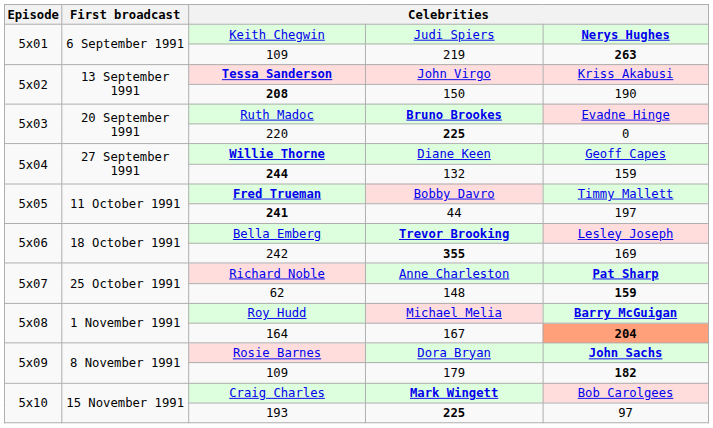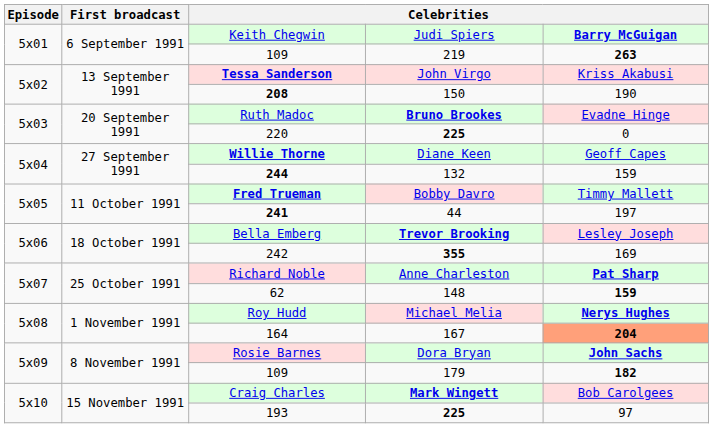 <table class="wikitable" width="750px" style="text-align:center;">
 <tr>
 <th width="8%">Episode</th>
 <th width="18%">First broadcast</th>
 <th colspan="3">Celebrities</th>
 </tr>
 <tr>
 <td rowspan="2">5x01</td>
 <td rowspan="2">6 September 1991</td>
 <td bgcolor="ddffdd"><a href='#'>Keith Chegwin</a></td>
 <td bgcolor="ddffdd"><a href='#'>Judi Spiers</a></td>
-<td bgcolor="ddffdd"><strong><a href='#'>Nerys Hughes</a></strong></td>
+<td bgcolor="ddffdd"><strong><a href='#'>Barry McGuigan</a></strong></td>
 </tr>
 <tr>
 <td>109</td>
 <td>219</td>
 <td><strong>263</strong></td>
 </tr>
 <tr>
 <td rowspan="2">5x02</td>
 <td rowspan="2">13 September 1991</td>
 <td bgcolor="ffdddd"><strong><a href='#'>Tessa Sanderson</a></strong></td>
 <td bgcolor="ffdddd"><a href='#'>John Virgo</a></td>
 <td bgcolor="ffdddd"><a href='#'>Kriss Akabusi</a></td>
 </tr>
 <tr>
 <td><strong>208</strong></td>
 <td>150</td>
 <td>190</td>
 </tr>
 <tr>
 <td rowspan="2">5x03</td>
 <td rowspan="2">20 September 1991</td>
 <td bgcolor="ddffdd"><a href='#'>Ruth Madoc</a></td>
 <td bgcolor="ddffdd"><strong><a href='#'>Bruno Brookes</a></strong></td>
 <td bgcolor="ffdddd"><a href='#'>Evadne Hinge</a></td>
 </tr>
 <tr>
 <td>220</td>
 <td><strong>225</strong></td>
 <td>0</td>
 </tr>
 <tr>
 <td rowspan="2">5x04</td>
 <td rowspan="2">27 September 1991</td>
 <td bgcolor="ddffdd"><strong><a href='#'>Willie Thorne</a></strong></td>
 <td bgcolor="ddffdd"><a href='#'>Diane Keen</a></td>
 <td bgcolor="ddffdd"><a href='#'>Geoff Capes</a></td>
 </tr>
 <tr>
 <td><strong>244</strong></td>
 <td>132</td>
 <td>159</td>
 </tr>
 <tr>
 <td rowspan="2">5x05</td>
 <td rowspan="2">11 October 1991</td>
 <td bgcolor="ddffdd"><strong><a href='#'>Fred Trueman</a></strong></td>
 <td bgcolor="ffdddd"><a href='#'>Bobby Davro</a></td>
 <td bgcolor="ddffdd"><a href='#'>Timmy Mallett</a></td>
 </tr>
 <tr>
 <td><strong>241</strong></td>
 <td>44</td>
 <td>197</td>
 </tr>
 <tr>
 <td rowspan="2">5x06</td>
 <td rowspan="2">18 October 1991</td>
 <td bgcolor="ddffdd"><a href='#'>Bella Emberg</a></td>
 <td bgcolor="ddffdd"><strong><a href='#'>Trevor Brooking</a></strong></td>
 <td bgcolor="ffdddd"><a href='#'>Lesley Joseph</a></td>
 </tr>
 <tr>
 <td>242</td>
 <td><strong>355</strong></td>
 <td>169</td>
 </tr>
 <tr>
 <td rowspan="2">5x07</td>
 <td rowspan="2">25 October 1991</td>
 <td bgcolor="ffdddd"><a href='#'>Richard Noble</a></td>
 <td bgcolor="ddffdd"><a href='#'>Anne Charleston</a></td>
 <td bgcolor="ddffdd"><strong><a href='#'>Pat Sharp</a></strong></td>
 </tr>
 <tr>
 <td>62</td>
 <td>148</td>
 <td><strong>159</strong></td>
 </tr>
 <tr>
 <td rowspan="2">5x08</td>
 <td rowspan="2">1 November 1991</td>
 <td bgcolor="ddffdd"><a href='#'>Roy Hudd</a></td>
 <td bgcolor="ffdddd"><a href='#'>Michael Melia</a></td>
-<td bgcolor="ddffdd"><strong><a href='#'>Barry McGuigan</a></strong></td>
+<td bgcolor="ddffdd"><strong><a href='#'>Nerys Hughes</a></strong></td>
 </tr>
 <tr>
 <td>164</td>
 <td>167</td>
 <td style="background: lightsalmon;"><strong>204</strong></td>
 </tr>
 <tr>
 <td rowspan="2">5x09</td>
 <td rowspan="2">8 November 1991</td>
 <td bgcolor="ffdddd"><a href='#'>Rosie Barnes</a></td>
 <td bgcolor="ddffdd"><a href='#'>Dora Bryan</a></td>
 <td bgcolor="ddffdd"><strong><a href='#'>John Sachs</a></strong></td>
 </tr>
 <tr>
 <td>109</td>
 <td>179</td>
 <td><strong>182</strong></td>
 </tr>
 <tr>
 <td rowspan="2">5x10</td>
 <td rowspan="2">15 November 1991</td>
 <td bgcolor="ddffdd"><a href='#'>Craig Charles</a></td>
 <td bgcolor="ddffdd"><strong><a href='#'>Mark Wingett</a></strong></td>
 <td bgcolor="ffdddd"><a href='#'>Bob Carolgees</a></td>
 </tr>
 <tr>
 <td>193</td>
 <td><strong>225</strong></td>
 <td>97</td>
 </tr>
 </table>
